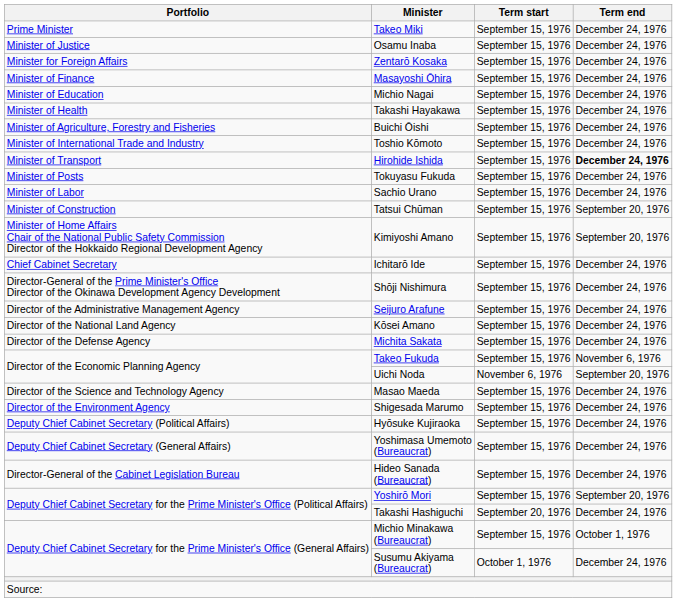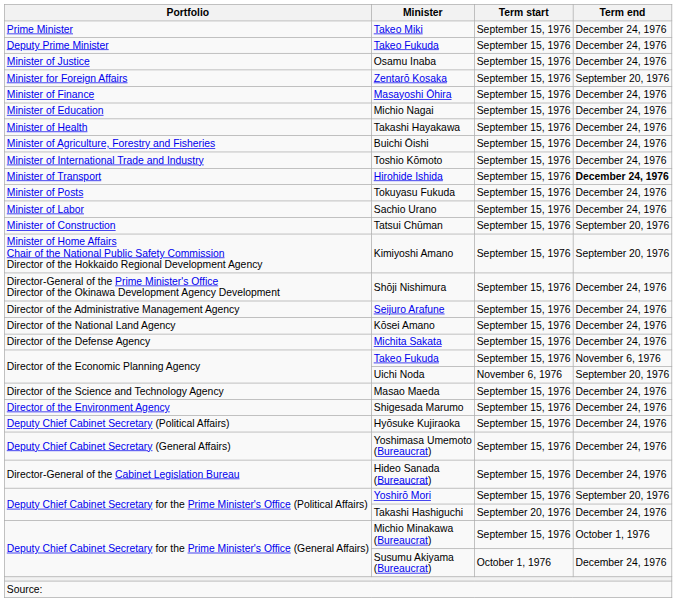 <table class="wikitable unsortable" style="font-size: 90%;">
 <tr>
 <th scope="col">Portfolio</th>
 <th scope="col">Minister</th>
 <th scope="col">Term start</th>
 <th scope="col">Term end</th>
 </tr>
 <tr>
 <td style="text-align: left;"><a href='#'>Prime Minister</a></td>
 <td><a href='#'>Takeo Miki</a></td>
 <td>September 15, 1976</td>
 <td>December 24, 1976</td>
 </tr>
 <tr>
+<td><a href='#'>Deputy Prime Minister</a></td>
+<td><a href='#'>Takeo Fukuda</a></td>
+<td>September 15, 1976</td>
+<td>December 24, 1976</td>
+</tr>
+<tr>
 <td><a href='#'>Minister of Justice</a></td>
 <td>Osamu Inaba</td>
 <td>September 15, 1976</td>
 <td>December 24, 1976</td>
 </tr>
 <tr>
 <td><a href='#'>Minister for Foreign Affairs</a></td>
 <td><a href='#'>Zentarō Kosaka</a></td>
 <td>September 15, 1976</td>
-<td>December 24, 1976</td>
+<td>September 20, 1976</td>
 </tr>
 <tr>
 <td><a href='#'>Minister of Finance</a></td>
 <td><a href='#'>Masayoshi Ōhira</a></td>
 <td>September 15, 1976</td>
 <td>December 24, 1976</td>
 </tr>
 <tr>
 <td><a href='#'>Minister of Education</a></td>
 <td>Michio Nagai<br></td>
 <td>September 15, 1976</td>
 <td>December 24, 1976</td>
 </tr>
 <tr>
 <td><a href='#'>Minister of Health</a></td>
 <td>Takashi Hayakawa</td>
 <td>September 15, 1976</td>
 <td>December 24, 1976</td>
 </tr>
 <tr>
 <td><a href='#'>Minister of Agriculture, Forestry and Fisheries</a></td>
 <td>Buichi Ōishi</td>
 <td>September 15, 1976</td>
 <td>December 24, 1976</td>
 </tr>
 <tr>
 <td><a href='#'>Minister of International Trade and Industry</a></td>
 <td>Toshio Kōmoto</td>
 <td>September 15, 1976</td>
 <td>December 24, 1976</td>
 </tr>
 <tr>
 <td><a href='#'>Minister of Transport</a></td>
 <td><a href='#'>Hirohide Ishida</a></td>
 <td>September 15, 1976</td>
 <td><strong>December 24, 1976</strong></td>
 </tr>
 <tr>
 <td><a href='#'>Minister of Posts</a></td>
 <td>Tokuyasu Fukuda</td>
 <td>September 15, 1976</td>
 <td>December 24, 1976</td>
 </tr>
 <tr>
 <td><a href='#'>Minister of Labor</a></td>
 <td>Sachio Urano</td>
 <td>September 15, 1976</td>
 <td>December 24, 1976</td>
 </tr>
 <tr>
 <td><a href='#'>Minister of Construction</a></td>
 <td>Tatsui Chūman</td>
 <td>September 15, 1976</td>
 <td>September 20, 1976</td>
 </tr>
 <tr>
 <td><a href='#'>Minister of Home Affairs</a><br><a href='#'>Chair of the National Public Safety Commission</a><br>Director of the Hokkaido Regional Development Agency</td>
 <td>Kimiyoshi Amano</td>
 <td>September 15, 1976</td>
 <td>September 20, 1976</td>
-</tr>
-<tr>
-<td><a href='#'>Chief Cabinet Secretary</a></td>
-<td>Ichitarō Ide</td>
-<td>September 15, 1976</td>
-<td>December 24, 1976</td>
 </tr>
 <tr>
 <td>Director-General of the <a href='#'>Prime Minister's Office</a><br>Director of the Okinawa Development Agency Development</td>
 <td>Shōji Nishimura</td>
 <td>September 15, 1976</td>
 <td>December 24, 1976</td>
 </tr>
 <tr>
 <td>Director of the Administrative Management Agency</td>
 <td><a href='#'>Seijuro Arafune</a></td>
 <td>September 15, 1976</td>
 <td>December 24, 1976</td>
 </tr>
 <tr>
 <td>Director of the National Land Agency</td>
 <td>Kōsei Amano</td>
 <td>September 15, 1976</td>
 <td>December 24, 1976</td>
 </tr>
 <tr>
 <td>Director of the Defense Agency</td>
 <td><a href='#'>Michita Sakata</a></td>
 <td>September 15, 1976</td>
 <td>December 24, 1976</td>
 </tr>
 <tr>
 <td rowspan=2>Director of the Economic Planning Agency</td>
 <td><a href='#'>Takeo Fukuda</a></td>
 <td>September 15, 1976</td>
 <td>November 6, 1976</td>
 </tr>
 <tr>
 <td>Uichi Noda</td>
 <td>November 6, 1976</td>
 <td>September 20, 1976</td>
 </tr>
 <tr>
 <td>Director of the Science and Technology Agency</td>
 <td>Masao Maeda</td>
 <td>September 15, 1976</td>
 <td>December 24, 1976</td>
 </tr>
 <tr>
 <td><a href='#'>Director of the Environment Agency</a></td>
 <td>Shigesada Marumo</td>
 <td>September 15, 1976</td>
 <td>December 24, 1976</td>
 </tr>
 <tr>
 <td><a href='#'>Deputy Chief Cabinet Secretary</a> (Political Affairs)</td>
 <td>Hyōsuke Kujiraoka</td>
 <td>September 15, 1976</td>
 <td>December 24, 1976</td>
 </tr>
 <tr>
 <td><a href='#'>Deputy Chief Cabinet Secretary</a> (General Affairs)</td>
 <td>Yoshimasa Umemoto<br>(<a href='#'>Bureaucrat</a>)</td>
 <td>September 15, 1976</td>
 <td>December 24, 1976</td>
 </tr>
 <tr>
 <td>Director-General of the <a href='#'>Cabinet Legislation Bureau</a></td>
 <td>Hideo Sanada<br>(<a href='#'>Bureaucrat</a>)</td>
 <td>September 15, 1976</td>
 <td>December 24, 1976</td>
 </tr>
 <tr>
 <td rowspan=2><a href='#'>Deputy Chief Cabinet Secretary</a> for the <a href='#'>Prime Minister's Office</a> (Political Affairs)</td>
 <td><a href='#'>Yoshirō Mori</a></td>
 <td>September 15, 1976</td>
 <td>September 20, 1976</td>
 </tr>
 <tr>
 <td>Takashi Hashiguchi</td>
 <td>September 20, 1976</td>
 <td>December 24, 1976</td>
 </tr>
 <tr>
 <td rowspan=2><a href='#'>Deputy Chief Cabinet Secretary</a> for the <a href='#'>Prime Minister's Office</a> (General Affairs)</td>
 <td>Michio Minakawa<br>(<a href='#'>Bureaucrat</a>)</td>
 <td>September 15, 1976</td>
 <td>October 1, 1976</td>
 </tr>
 <tr>
 <td>Susumu Akiyama<br>(<a href='#'>Bureaucrat</a>)</td>
 <td>October 1, 1976</td>
 <td>December 24, 1976</td>
 </tr>
 <tr>
 <th colspan="4"></th>
 </tr>
 <tr>
 <td colspan="4">Source:</td>
 </tr>
 </table>
